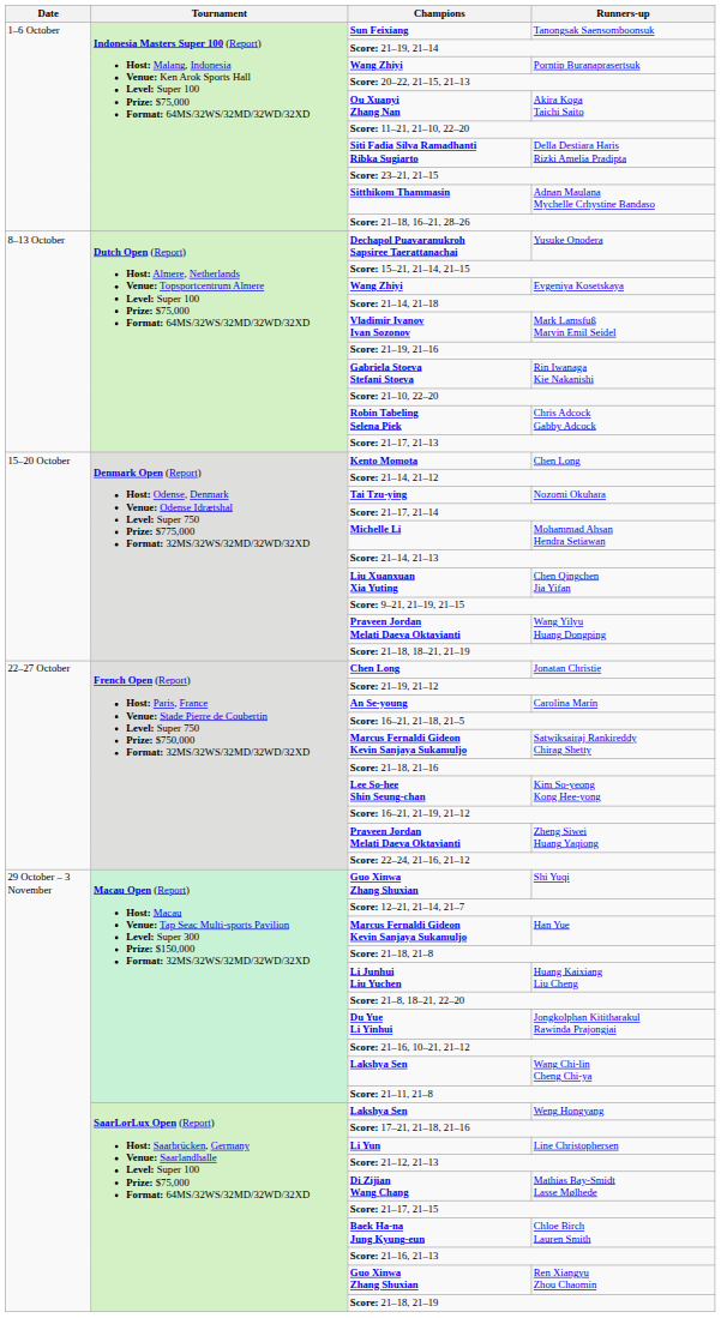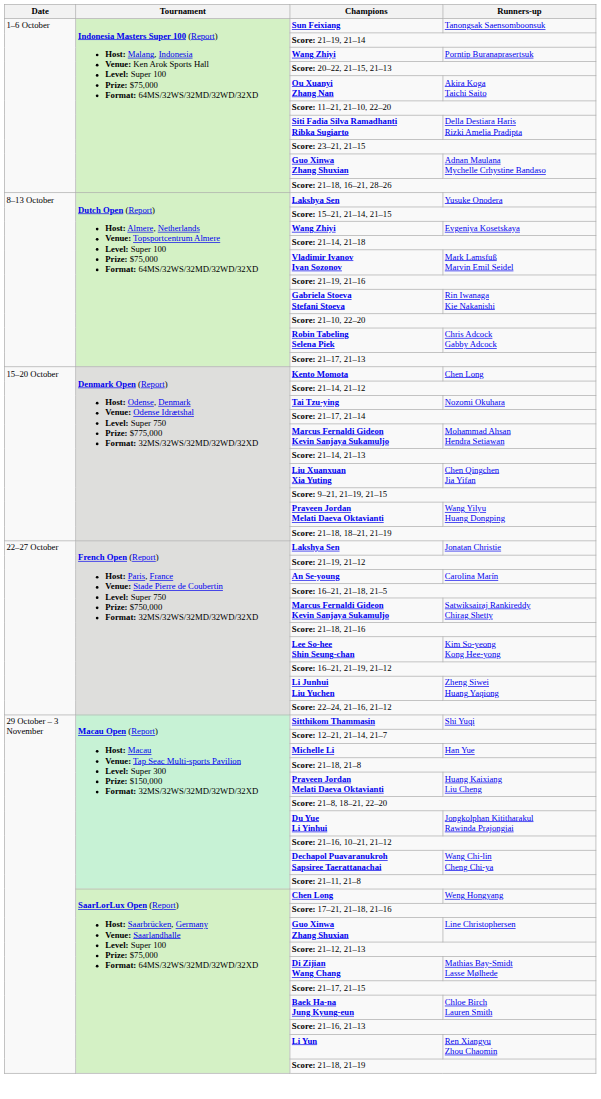 <table class=wikitable style=font-size:80%>
 <tr>
 <th width=110>Date</th>
 <th width=330>Tournament</th>
 <th width=250>Champions</th>
 <th width=250>Runners-up</th>
 </tr>
 <tr valign=top>
 <td rowspan=10>1–6 October</td>
 <td style="background:#D4F1C5;" rowspan="10"><br><strong><a href='#'>Indonesia Masters Super 100</a></strong> (<a href='#'>Report</a>)<ul><li><strong>Host:</strong> <a href='#'>Malang</a>, <a href='#'>Indonesia</a></li><li><strong>Venue:</strong> Ken Arok Sports Hall</li><li><strong>Level:</strong> Super 100</li><li><strong>Prize:</strong> $75,000</li><li><strong>Format:</strong> 64MS/32WS/32MD/32WD/32XD</li></ul></td>
 <td><strong> <a href='#'>Sun Feixiang</a></strong></td>
 <td> <a href='#'>Tanongsak Saensomboonsuk</a></td>
 </tr>
 <tr>
 <td colspan=2><strong>Score:</strong> 21–19, 21–14</td>
 </tr>
 <tr valign=top>
 <td><strong> <a href='#'>Wang Zhiyi</a></strong></td>
 <td> <a href='#'>Porntip Buranaprasertsuk</a></td>
 </tr>
 <tr>
 <td colspan=2><strong>Score:</strong> 20–22, 21–15, 21–13</td>
 </tr>
 <tr valign=top>
 <td><strong> <a href='#'>Ou Xuanyi</a><br> <a href='#'>Zhang Nan</a></strong></td>
 <td> <a href='#'>Akira Koga</a><br> <a href='#'>Taichi Saito</a></td>
 </tr>
 <tr>
 <td colspan=2><strong>Score:</strong> 11–21, 21–10, 22–20</td>
 </tr>
 <tr valign=top>
 <td><strong> <a href='#'>Siti Fadia Silva Ramadhanti</a><br> <a href='#'>Ribka Sugiarto</a></strong></td>
 <td> <a href='#'>Della Destiara Haris</a><br> <a href='#'>Rizki Amelia Pradipta</a></td>
 </tr>
 <tr>
 <td colspan=2><strong>Score:</strong> 23–21, 21–15</td>
 </tr>
 <tr valign=top>
-<td><strong> <a href='#'>Sitthikom Thammasin</a></strong></td>
+<td><strong> <a href='#'>Guo Xinwa</a><br> <a href='#'>Zhang Shuxian</a></strong></td>
 <td> <a href='#'>Adnan Maulana</a><br> <a href='#'>Mychelle Crhystine Bandaso</a></td>
 </tr>
 <tr>
 <td colspan=2><strong>Score:</strong> 21–18, 16–21, 28–26</td>
 </tr>
 <tr valign=top>
 <td rowspan=10>8–13 October</td>
 <td style="background:#D4F1C5;" rowspan="10"><br><strong><a href='#'>Dutch Open</a></strong> (<a href='#'>Report</a>)<ul><li><strong>Host:</strong> <a href='#'>Almere</a>, <a href='#'>Netherlands</a></li><li><strong>Venue:</strong> <a href='#'>Topsportcentrum Almere</a></li><li><strong>Level:</strong> Super 100</li><li><strong>Prize:</strong> $75,000</li><li><strong>Format:</strong> 64MS/32WS/32MD/32WD/32XD</li></ul></td>
-<td><strong> <a href='#'>Dechapol Puavaranukroh</a><br> <a href='#'>Sapsiree Taerattanachai</a></strong></td>
+<td><strong> <a href='#'>Lakshya Sen</a></strong></td>
 <td> <a href='#'>Yusuke Onodera</a></td>
 </tr>
 <tr>
 <td colspan=2><strong>Score:</strong> 15–21, 21–14, 21–15</td>
 </tr>
 <tr valign=top>
 <td><strong> <a href='#'>Wang Zhiyi</a></strong></td>
 <td> <a href='#'>Evgeniya Kosetskaya</a></td>
 </tr>
 <tr>
 <td colspan=2><strong>Score:</strong> 21–14, 21–18</td>
 </tr>
 <tr valign=top>
 <td><strong> <a href='#'>Vladimir Ivanov</a><br> <a href='#'>Ivan Sozonov</a></strong></td>
 <td> <a href='#'>Mark Lamsfuß</a><br> <a href='#'>Marvin Emil Seidel</a></td>
 </tr>
 <tr>
 <td colspan=2><strong>Score:</strong> 21–19, 21–16</td>
 </tr>
 <tr valign=top>
 <td><strong> <a href='#'>Gabriela Stoeva</a><br> <a href='#'>Stefani Stoeva</a></strong></td>
 <td> <a href='#'>Rin Iwanaga</a><br> <a href='#'>Kie Nakanishi</a></td>
 </tr>
 <tr>
 <td colspan=2><strong>Score:</strong> 21–10, 22–20</td>
 </tr>
 <tr valign=top>
 <td><strong> <a href='#'>Robin Tabeling</a><br> <a href='#'>Selena Piek</a></strong></td>
 <td> <a href='#'>Chris Adcock</a><br> <a href='#'>Gabby Adcock</a></td>
 </tr>
 <tr>
 <td colspan=2><strong>Score:</strong> 21–17, 21–13</td>
 </tr>
 <tr valign=top>
 <td rowspan=10>15–20 October</td>
 <td style="background:#DEDEDC;" rowspan="10"><br><strong><a href='#'>Denmark Open</a></strong> (<a href='#'>Report</a>)<ul><li><strong>Host:</strong> <a href='#'>Odense</a>, <a href='#'>Denmark</a></li><li><strong>Venue:</strong> <a href='#'>Odense Idrætshal</a></li><li><strong>Level:</strong> Super 750</li><li><strong>Prize:</strong> $775,000</li><li><strong>Format:</strong> 32MS/32WS/32MD/32WD/32XD</li></ul></td>
 <td><strong> <a href='#'>Kento Momota</a></strong></td>
 <td> <a href='#'>Chen Long</a></td>
 </tr>
 <tr>
 <td colspan=2><strong>Score:</strong> 21–14, 21–12</td>
 </tr>
 <tr valign=top>
 <td><strong> <a href='#'>Tai Tzu-ying</a></strong></td>
 <td> <a href='#'>Nozomi Okuhara</a></td>
 </tr>
 <tr>
 <td colspan=2><strong>Score:</strong> 21–17, 21–14</td>
 </tr>
 <tr valign=top>
-<td><strong> <a href='#'>Michelle Li</a></strong></td>
+<td><strong> <a href='#'>Marcus Fernaldi Gideon</a><br> <a href='#'>Kevin Sanjaya Sukamuljo</a></strong></td>
 <td> <a href='#'>Mohammad Ahsan</a><br> <a href='#'>Hendra Setiawan</a></td>
 </tr>
 <tr>
 <td colspan=2><strong>Score:</strong> 21–14, 21–13</td>
 </tr>
 <tr valign=top>
 <td><strong> <a href='#'>Liu Xuanxuan</a><br> <a href='#'>Xia Yuting</a></strong></td>
 <td> <a href='#'>Chen Qingchen</a><br> <a href='#'>Jia Yifan</a></td>
 </tr>
 <tr>
 <td colspan=2><strong>Score:</strong> 9–21, 21–19, 21–15</td>
 </tr>
 <tr valign=top>
 <td><strong> <a href='#'>Praveen Jordan</a><br> <a href='#'>Melati Daeva Oktavianti</a></strong></td>
 <td> <a href='#'>Wang Yilyu</a><br> <a href='#'>Huang Dongping</a></td>
 </tr>
 <tr>
 <td colspan=2><strong>Score:</strong> 21–18, 18–21, 21–19</td>
 </tr>
 <tr valign=top>
 <td rowspan=10>22–27 October</td>
 <td style="background:#DEDEDC;" rowspan="10"><br><strong><a href='#'>French Open</a></strong> (<a href='#'>Report</a>)<ul><li><strong>Host:</strong> <a href='#'>Paris</a>, <a href='#'>France</a></li><li><strong>Venue:</strong> <a href='#'>Stade Pierre de Coubertin</a></li><li><strong>Level:</strong> Super 750</li><li><strong>Prize:</strong> $750,000</li><li><strong>Format:</strong> 32MS/32WS/32MD/32WD/32XD</li></ul></td>
-<td><strong> <a href='#'>Chen Long</a></strong></td>
+<td><strong> <a href='#'>Lakshya Sen</a></strong></td>
 <td> <a href='#'>Jonatan Christie</a></td>
 </tr>
 <tr>
 <td colspan=2><strong>Score:</strong> 21–19, 21–12</td>
 </tr>
 <tr valign=top>
 <td><strong> <a href='#'>An Se-young</a></strong></td>
 <td> <a href='#'>Carolina Marín</a></td>
 </tr>
 <tr>
 <td colspan=2><strong>Score:</strong> 16–21, 21–18, 21–5</td>
 </tr>
 <tr valign=top>
 <td><strong> <a href='#'>Marcus Fernaldi Gideon</a><br> <a href='#'>Kevin Sanjaya Sukamuljo</a></strong></td>
 <td> <a href='#'>Satwiksairaj Rankireddy</a><br> <a href='#'>Chirag Shetty</a></td>
 </tr>
 <tr>
 <td colspan=2><strong>Score:</strong> 21–18, 21–16</td>
 </tr>
 <tr valign=top>
 <td><strong> <a href='#'>Lee So-hee</a><br> <a href='#'>Shin Seung-chan</a></strong></td>
 <td> <a href='#'>Kim So-yeong</a><br> <a href='#'>Kong Hee-yong</a></td>
 </tr>
 <tr>
 <td colspan=2><strong>Score:</strong> 16–21, 21–19, 21–12</td>
 </tr>
 <tr valign=top>
-<td><strong> <a href='#'>Praveen Jordan</a><br> <a href='#'>Melati Daeva Oktavianti</a></strong></td>
+<td><strong> <a href='#'>Li Junhui</a><br> <a href='#'>Liu Yuchen</a></strong></td>
 <td> <a href='#'>Zheng Siwei</a><br> <a href='#'>Huang Yaqiong</a></td>
 </tr>
 <tr>
 <td colspan=2><strong>Score:</strong> 22–24, 21–16, 21–12</td>
 </tr>
 <tr valign=top>
 <td rowspan=20>29 October – 3 November</td>
 <td style="background:#C7F2D5;" rowspan="10"><br><strong><a href='#'>Macau Open</a></strong> (<a href='#'>Report</a>)<ul><li><strong>Host:</strong> <a href='#'>Macau</a></li><li><strong>Venue:</strong> <a href='#'>Tap Seac Multi-sports Pavilion</a></li><li><strong>Level:</strong> Super 300</li><li><strong>Prize:</strong> $150,000</li><li><strong>Format:</strong> 32MS/32WS/32MD/32WD/32XD</li></ul></td>
-<td><strong> <a href='#'>Guo Xinwa</a><br> <a href='#'>Zhang Shuxian</a></strong></td>
+<td><strong> <a href='#'>Sitthikom Thammasin</a></strong></td>
 <td> <a href='#'>Shi Yuqi</a></td>
 </tr>
 <tr>
 <td colspan=2><strong>Score:</strong> 12–21, 21–14, 21–7</td>
 </tr>
 <tr valign=top>
-<td><strong> <a href='#'>Marcus Fernaldi Gideon</a><br> <a href='#'>Kevin Sanjaya Sukamuljo</a></strong></td>
+<td><strong> <a href='#'>Michelle Li</a></strong></td>
 <td> <a href='#'>Han Yue</a></td>
 </tr>
 <tr>
 <td colspan=2><strong>Score:</strong> 21–18, 21–8</td>
 </tr>
 <tr valign=top>
-<td><strong> <a href='#'>Li Junhui</a><br> <a href='#'>Liu Yuchen</a></strong></td>
+<td><strong> <a href='#'>Praveen Jordan</a><br> <a href='#'>Melati Daeva Oktavianti</a></strong></td>
 <td> <a href='#'>Huang Kaixiang</a><br> <a href='#'>Liu Cheng</a></td>
 </tr>
 <tr>
 <td colspan=2><strong>Score:</strong> 21–8, 18–21, 22–20</td>
 </tr>
 <tr valign=top>
 <td><strong> <a href='#'>Du Yue</a><br> <a href='#'>Li Yinhui</a></strong></td>
 <td> <a href='#'>Jongkolphan Kititharakul</a><br> <a href='#'>Rawinda Prajongjai</a></td>
 </tr>
 <tr>
 <td colspan=2><strong>Score:</strong> 21–16, 10–21, 21–12</td>
 </tr>
 <tr valign=top>
-<td><strong> <a href='#'>Lakshya Sen</a></strong></td>
+<td><strong> <a href='#'>Dechapol Puavaranukroh</a><br> <a href='#'>Sapsiree Taerattanachai</a></strong></td>
 <td> <a href='#'>Wang Chi-lin</a><br> <a href='#'>Cheng Chi-ya</a></td>
 </tr>
 <tr>
 <td colspan=2><strong>Score:</strong> 21–11, 21–8</td>
 </tr>
 <tr valign=top>
 <td style="background:#D4F1C5;" rowspan="10"><br><strong><a href='#'>SaarLorLux Open</a></strong> (<a href='#'>Report</a>)<ul><li><strong>Host:</strong> <a href='#'>Saarbrücken</a>, <a href='#'>Germany</a></li><li><strong>Venue:</strong> <a href='#'>Saarlandhalle</a></li><li><strong>Level:</strong> Super 100</li><li><strong>Prize:</strong> $75,000</li><li><strong>Format:</strong> 64MS/32WS/32MD/32WD/32XD</li></ul></td>
-<td><strong> <a href='#'>Lakshya Sen</a></strong></td>
+<td><strong> <a href='#'>Chen Long</a></strong></td>
 <td> <a href='#'>Weng Hongyang</a></td>
 </tr>
 <tr>
 <td colspan=2><strong>Score:</strong> 17–21, 21–18, 21–16</td>
 </tr>
 <tr valign=top>
-<td><strong> <a href='#'>Li Yun</a></strong></td>
+<td><strong> <a href='#'>Guo Xinwa</a><br> <a href='#'>Zhang Shuxian</a></strong></td>
 <td> <a href='#'>Line Christophersen</a></td>
 </tr>
 <tr>
 <td colspan=2><strong>Score:</strong> 21–12, 21–13</td>
 </tr>
 <tr valign=top>
 <td><strong> <a href='#'>Di Zijian</a><br> <a href='#'>Wang Chang</a></strong></td>
 <td> <a href='#'>Mathias Bay-Smidt</a><br> <a href='#'>Lasse Mølhede</a></td>
 </tr>
 <tr>
 <td colspan=2><strong>Score:</strong> 21–17, 21–15</td>
 </tr>
 <tr valign=top>
 <td><strong> <a href='#'>Baek Ha-na</a><br> <a href='#'>Jung Kyung-eun</a></strong></td>
 <td> <a href='#'>Chloe Birch</a><br> <a href='#'>Lauren Smith</a></td>
 </tr>
 <tr>
 <td colspan=2><strong>Score:</strong> 21–16, 21–13</td>
 </tr>
 <tr valign=top>
-<td><strong> <a href='#'>Guo Xinwa</a><br> <a href='#'>Zhang Shuxian</a></strong></td>
+<td><strong> <a href='#'>Li Yun</a></strong></td>
 <td> <a href='#'>Ren Xiangyu</a><br> <a href='#'>Zhou Chaomin</a></td>
 </tr>
 <tr>
 <td colspan=2><strong>Score:</strong> 21–18, 21–19</td>
 </tr>
 </table>
